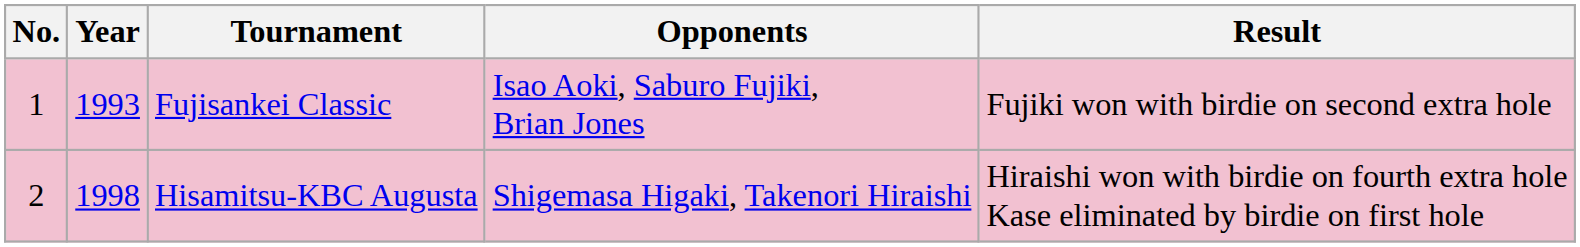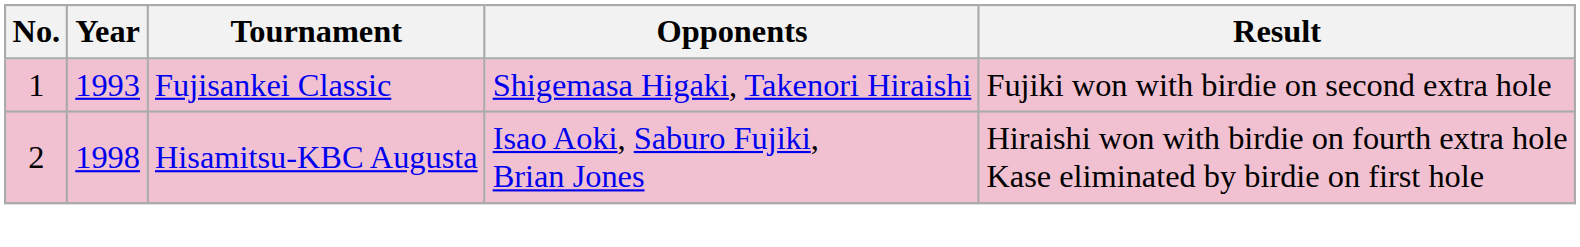 <table class="wikitable" style="font-size:95%;">
 <tr>
 <th>No.</th>
 <th>Year</th>
 <th>Tournament</th>
 <th>Opponents</th>
 <th>Result</th>
 </tr>
 <tr style="background:#F2C1D1;">
 <td align=center>1</td>
 <td><a href='#'>1993</a></td>
 <td><a href='#'>Fujisankei Classic</a></td>
-<td> <a href='#'>Isao Aoki</a>,  <a href='#'>Saburo Fujiki</a>,<br> <a href='#'>Brian Jones</a></td>
+<td> <a href='#'>Shigemasa Higaki</a>,  <a href='#'>Takenori Hiraishi</a></td>
 <td>Fujiki won with birdie on second extra hole</td>
 </tr>
 <tr style="background:#F2C1D1;">
 <td align=center>2</td>
 <td><a href='#'>1998</a></td>
 <td><a href='#'>Hisamitsu-KBC Augusta</a></td>
-<td> <a href='#'>Shigemasa Higaki</a>,  <a href='#'>Takenori Hiraishi</a></td>
+<td> <a href='#'>Isao Aoki</a>,  <a href='#'>Saburo Fujiki</a>,<br> <a href='#'>Brian Jones</a></td>
 <td>Hiraishi won with birdie on fourth extra hole<br>Kase eliminated by birdie on first hole</td>
 </tr>
 </table>
